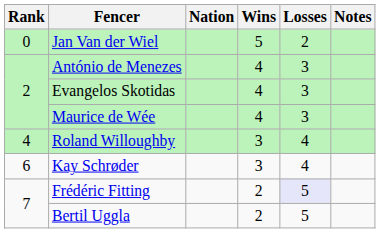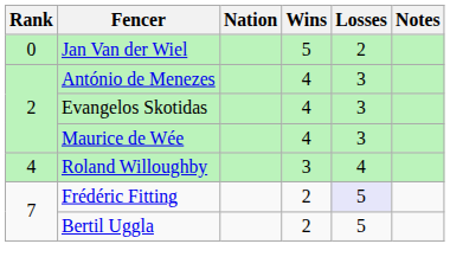 <table class="wikitable sortable" style="text-align:center">
 <tr>
 <th>Rank</th>
 <th>Fencer</th>
 <th>Nation</th>
 <th>Wins</th>
 <th>Losses</th>
 <th>Notes</th>
 </tr>
 <tr bgcolor=bbf3bb>
 <td>0</td>
 <td align=left><a href='#'>Jan Van der Wiel</a></td>
 <td align=left></td>
 <td>5</td>
 <td>2</td>
 <td></td>
 </tr>
 <tr bgcolor=bbf3bb>
 <td rowspan=3>2</td>
 <td align=left><a href='#'>António de Menezes</a></td>
 <td align=left></td>
 <td>4</td>
 <td>3</td>
 <td></td>
 </tr>
 <tr bgcolor=bbf3bb>
 <td align=left>Evangelos Skotidas</td>
 <td align=left></td>
 <td>4</td>
 <td>3</td>
 <td></td>
 </tr>
 <tr bgcolor=bbf3bb>
 <td align=left><a href='#'>Maurice de Wée</a></td>
 <td align=left></td>
 <td>4</td>
 <td>3</td>
 <td></td>
 </tr>
 <tr bgcolor=bbf3bb>
 <td>4</td>
 <td align=left><a href='#'>Roland Willoughby</a></td>
 <td align=left></td>
 <td>3</td>
 <td>4</td>
 <td></td>
 </tr>
 <tr>
-<td>6</td>
-<td align=left><a href='#'>Kay Schrøder</a></td>
-<td align=left></td>
-<td>3</td>
-<td>4</td>
-<td></td>
-</tr>
-<tr>
 <td rowspan=2>7</td>
 <td align=left><a href='#'>Frédéric Fitting</a></td>
 <td align=left></td>
 <td>2</td>
 <td style="background: lavender;">5</td>
 <td></td>
 </tr>
 <tr>
 <td align=left><a href='#'>Bertil Uggla</a></td>
 <td align=left></td>
 <td>2</td>
 <td>5</td>
 <td></td>
 </tr>
 </table>
